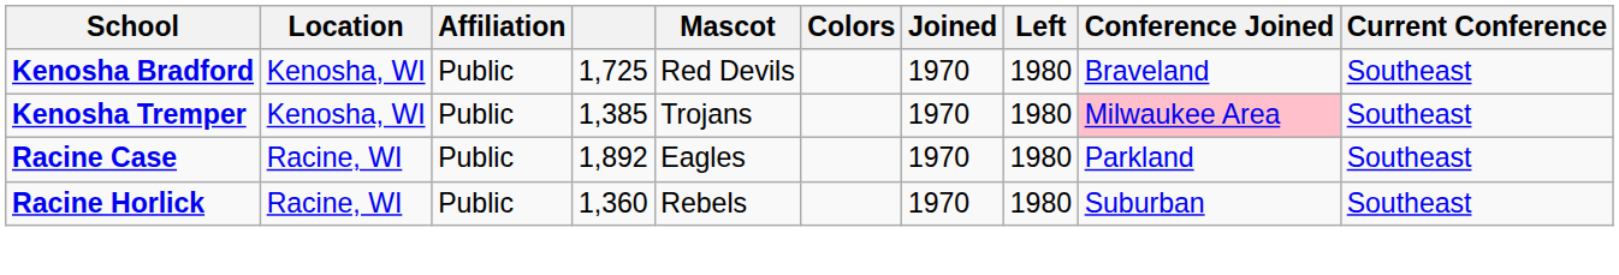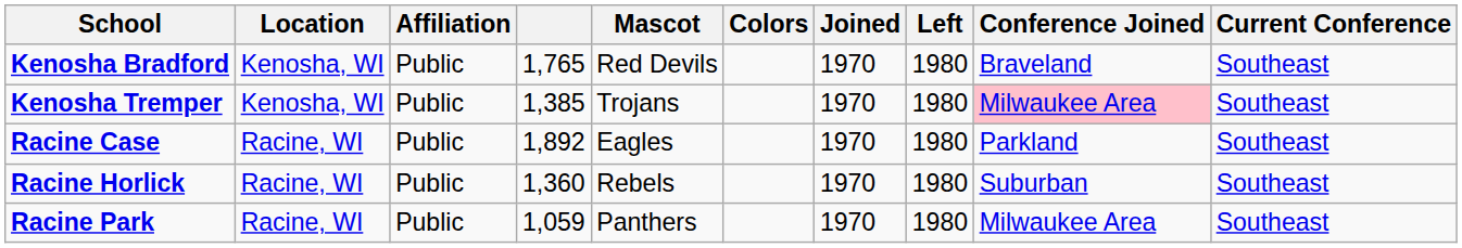 <table class="wikitable sortable">
 <tr>
 <th>School</th>
 <th>Location</th>
 <th>Affiliation</th>
 <th></th>
 <th>Mascot</th>
 <th>Colors</th>
 <th>Joined</th>
 <th>Left</th>
 <th>Conference Joined</th>
 <th>Current Conference</th>
 </tr>
 <tr>
 <td><a href='#'><strong>Kenosha Bradford</strong></a></td>
 <td><a href='#'>Kenosha, WI</a></td>
 <td>Public</td>
-<td>1,725</td>
+<td>1,765</td>
 <td>Red Devils</td>
 <td> </td>
 <td>1970</td>
 <td>1980</td>
 <td><a href='#'>Braveland</a></td>
 <td><a href='#'>Southeast</a></td>
 </tr>
 <tr>
 <td><a href='#'><strong>Kenosha Tremper</strong></a></td>
 <td><a href='#'>Kenosha, WI</a></td>
 <td>Public</td>
 <td>1,385</td>
 <td>Trojans</td>
 <td> </td>
 <td>1970</td>
 <td>1980</td>
 <td style="background: pink;"><a href='#'>Milwaukee Area</a></td>
 <td><a href='#'>Southeast</a></td>
 </tr>
 <tr>
 <td><a href='#'><strong>Racine Case</strong></a></td>
 <td><a href='#'>Racine, WI</a></td>
 <td>Public</td>
 <td>1,892</td>
 <td>Eagles</td>
 <td> </td>
 <td>1970</td>
 <td>1980</td>
 <td><a href='#'>Parkland</a></td>
 <td><a href='#'>Southeast</a></td>
 </tr>
 <tr>
 <td><a href='#'><strong>Racine Horlick</strong></a></td>
 <td><a href='#'>Racine, WI</a></td>
 <td>Public</td>
 <td>1,360</td>
 <td>Rebels</td>
 <td> </td>
 <td>1970</td>
 <td>1980</td>
 <td><a href='#'>Suburban</a></td>
 <td><a href='#'>Southeast</a></td>
 </tr>
+<tr>
+<td><a href='#'><strong>Racine Park</strong></a></td>
+<td><a href='#'>Racine, WI</a></td>
+<td>Public</td>
+<td>1,059</td>
+<td>Panthers</td>
+<td> </td>
+<td>1970</td>
+<td>1980</td>
+<td><a href='#'>Milwaukee Area</a></td>
+<td><a href='#'>Southeast</a></td>
+</tr>
 </table>
